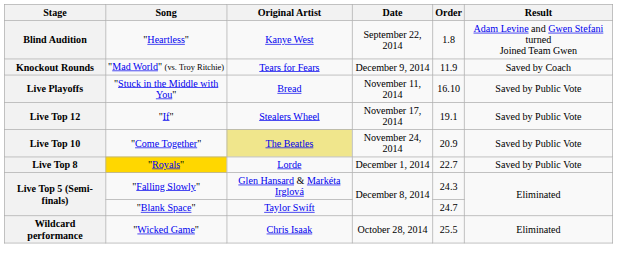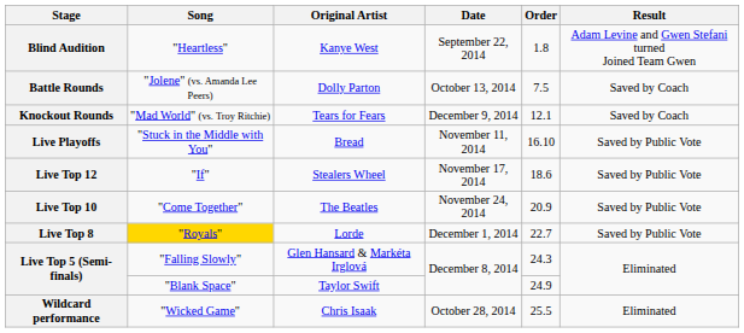 <table class="wikitable" style="text-align:center; font-size:90%; line-height:16px;">
 <tr>
 <th scope="col">Stage</th>
 <th scope="col">Song</th>
 <th scope="col">Original Artist</th>
 <th scope="col">Date</th>
 <th scope="col">Order</th>
 <th scope="col">Result</th>
 </tr>
 <tr>
 <th scope="row">Blind Audition</th>
 <td>"<a href='#'>Heartless</a>"</td>
 <td><a href='#'>Kanye West</a></td>
 <td>September 22, 2014</td>
 <td>1.8</td>
 <td><a href='#'>Adam Levine</a> and <a href='#'>Gwen Stefani</a> turned<br>Joined Team Gwen</td>
 </tr>
 <tr>
+<th scope="row">Battle Rounds</th>
+<td>"<a href='#'>Jolene</a>" <small>(vs. Amanda Lee Peers)</small></td>
+<td><a href='#'>Dolly Parton</a></td>
+<td>October 13, 2014</td>
+<td>7.5</td>
+<td>Saved by Coach</td>
+</tr>
+<tr>
 <th scope="row">Knockout Rounds</th>
 <td>"<a href='#'>Mad World</a>" <small>(vs. Troy Ritchie)</small></td>
 <td><a href='#'>Tears for Fears</a></td>
 <td>December 9, 2014</td>
-<td>11.9</td>
+<td>12.1</td>
 <td>Saved by Coach</td>
 </tr>
 <tr>
 <th scope="row">Live Playoffs</th>
 <td>"<a href='#'>Stuck in the Middle with You</a>"</td>
 <td><a href='#'>Bread</a></td>
 <td>November 11, 2014</td>
 <td>16.10</td>
 <td>Saved by Public Vote</td>
 </tr>
 <tr>
 <th scope="row">Live Top 12</th>
 <td>"<a href='#'>If</a>"</td>
 <td><a href='#'>Stealers Wheel</a></td>
 <td>November 17, 2014</td>
-<td>19.1</td>
+<td>18.6</td>
 <td>Saved by Public Vote</td>
 </tr>
 <tr>
 <th scope="row">Live Top 10</th>
 <td>"<a href='#'>Come Together</a>"</td>
-<td style="background: khaki;"><a href='#'>The Beatles</a></td>
+<td><a href='#'>The Beatles</a></td>
 <td>November 24, 2014</td>
 <td>20.9</td>
 <td>Saved by Public Vote</td>
 </tr>
 <tr>
 <th scope="row">Live Top 8</th>
 <td style="background:gold;">"<a href='#'>Royals</a>"</td>
 <td><a href='#'>Lorde</a></td>
 <td>December 1, 2014</td>
 <td>22.7</td>
 <td>Saved by Public Vote</td>
 </tr>
 <tr>
 <th scope="row" rowspan="2">Live Top 5 (Semi-finals)</th>
 <td>"<a href='#'>Falling Slowly</a>"</td>
 <td><a href='#'>Glen Hansard</a> & <a href='#'>Markéta Irglová</a></td>
 <td rowspan="2">December 8, 2014</td>
 <td>24.3</td>
 <td rowspan="2">Eliminated</td>
 </tr>
 <tr>
 <td>"<a href='#'>Blank Space</a>"</td>
 <td><a href='#'>Taylor Swift</a></td>
-<td>24.7</td>
+<td>24.9</td>
 </tr>
 <tr>
 <th scope="row">Wildcard performance</th>
 <td>"<a href='#'>Wicked Game</a>"</td>
 <td><a href='#'>Chris Isaak</a></td>
 <td>October 28, 2014</td>
 <td>25.5</td>
 <td>Eliminated</td>
 </tr>
 </table>
